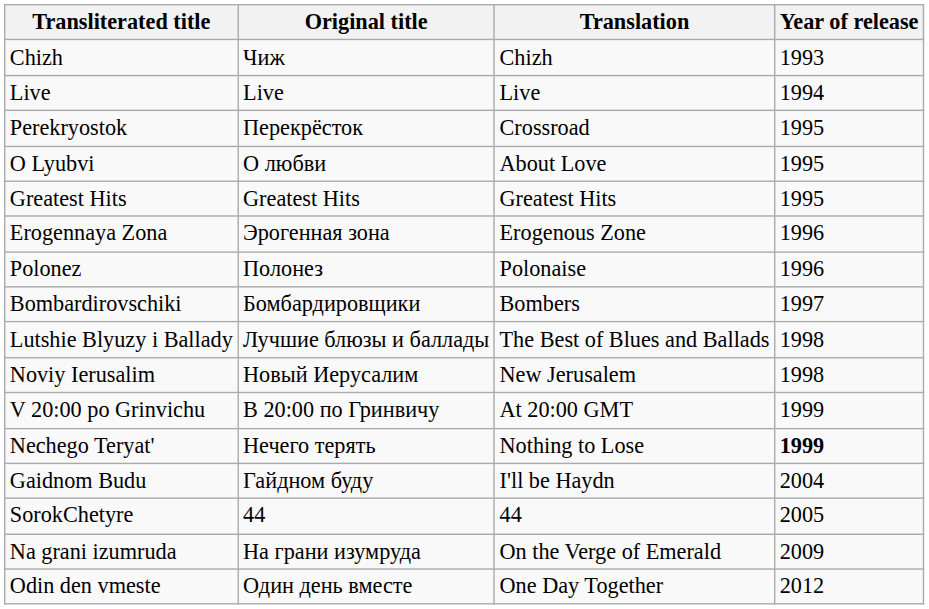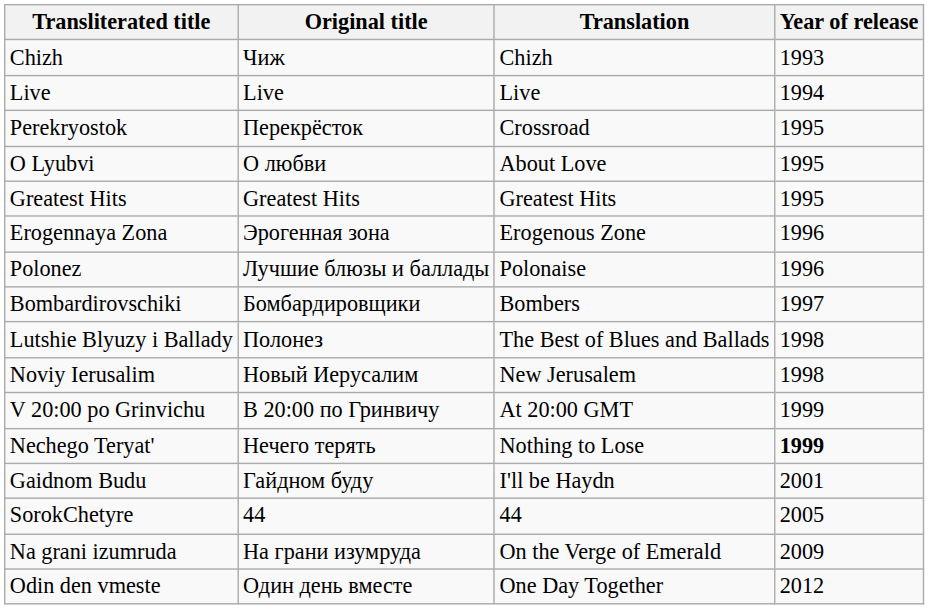 <table class="wikitable">
 <tr>
 <th>Transliterated title</th>
 <th>Original title</th>
 <th>Translation</th>
 <th>Year of release</th>
 </tr>
 <tr>
 <td>Chizh</td>
 <td>Чиж</td>
 <td>Chizh</td>
 <td>1993</td>
 </tr>
 <tr>
 <td>Live</td>
 <td>Live</td>
 <td>Live</td>
 <td>1994</td>
 </tr>
 <tr>
 <td>Perekryostok</td>
 <td>Перекрёсток</td>
 <td>Crossroad</td>
 <td>1995</td>
 </tr>
 <tr>
 <td>O Lyubvi</td>
 <td>О любви</td>
 <td>About Love</td>
 <td>1995</td>
 </tr>
 <tr>
 <td>Greatest Hits</td>
 <td>Greatest Hits</td>
 <td>Greatest Hits</td>
 <td>1995</td>
 </tr>
 <tr>
 <td>Erogennaya Zona</td>
 <td>Эрогенная зона</td>
 <td>Erogenous Zone</td>
 <td>1996</td>
 </tr>
 <tr>
 <td>Polonez</td>
-<td>Полонез</td>
+<td>Лучшие блюзы и баллады</td>
 <td>Polonaise</td>
 <td>1996</td>
 </tr>
 <tr>
 <td>Bombardirovschiki</td>
 <td>Бомбардировщики</td>
 <td>Bombers</td>
 <td>1997</td>
 </tr>
 <tr>
 <td>Lutshie Blyuzy i Ballady</td>
-<td>Лучшие блюзы и баллады</td>
+<td>Полонез</td>
 <td>The Best of Blues and Ballads</td>
 <td>1998</td>
 </tr>
 <tr>
 <td>Noviy Ierusalim</td>
 <td>Новый Иерусалим</td>
 <td>New Jerusalem</td>
 <td>1998</td>
 </tr>
 <tr>
 <td>V 20:00 po Grinvichu</td>
 <td>В 20:00 по Гринвичу</td>
 <td>At 20:00 GMT</td>
 <td>1999</td>
 </tr>
 <tr>
 <td>Nechego Teryat'</td>
 <td>Нечего терять</td>
 <td>Nothing to Lose</td>
 <td><strong>1999</strong></td>
 </tr>
 <tr>
 <td>Gaidnom Budu</td>
 <td>Гайдном буду</td>
 <td>I'll be Haydn</td>
-<td>2004</td>
+<td>2001</td>
 </tr>
 <tr>
 <td>SorokChetyre</td>
 <td>44</td>
 <td>44</td>
 <td>2005</td>
 </tr>
 <tr>
 <td>Na grani izumruda</td>
 <td>На грани изумруда</td>
 <td>On the Verge of Emerald</td>
 <td>2009</td>
 </tr>
 <tr>
 <td>Odin den vmeste</td>
 <td>Один день вместе</td>
 <td>One Day Together</td>
 <td>2012</td>
 </tr>
 </table>
